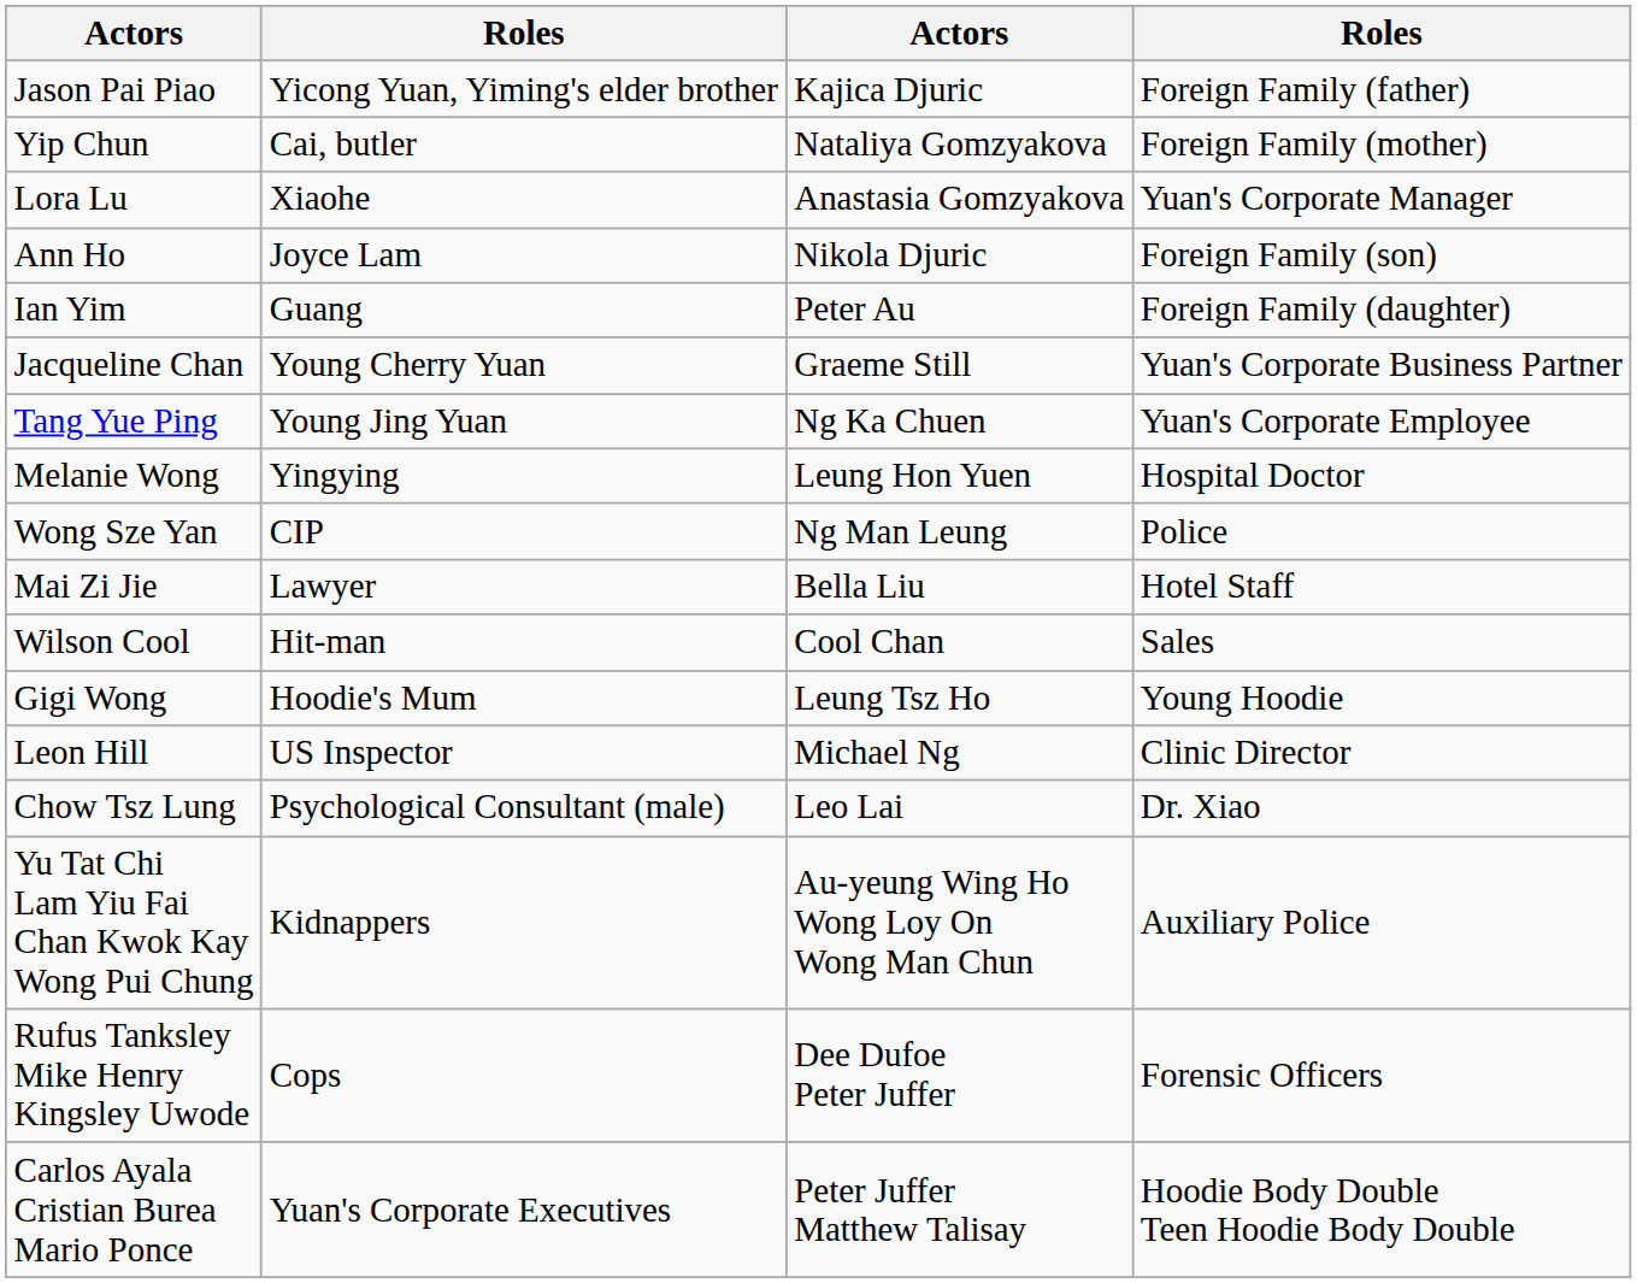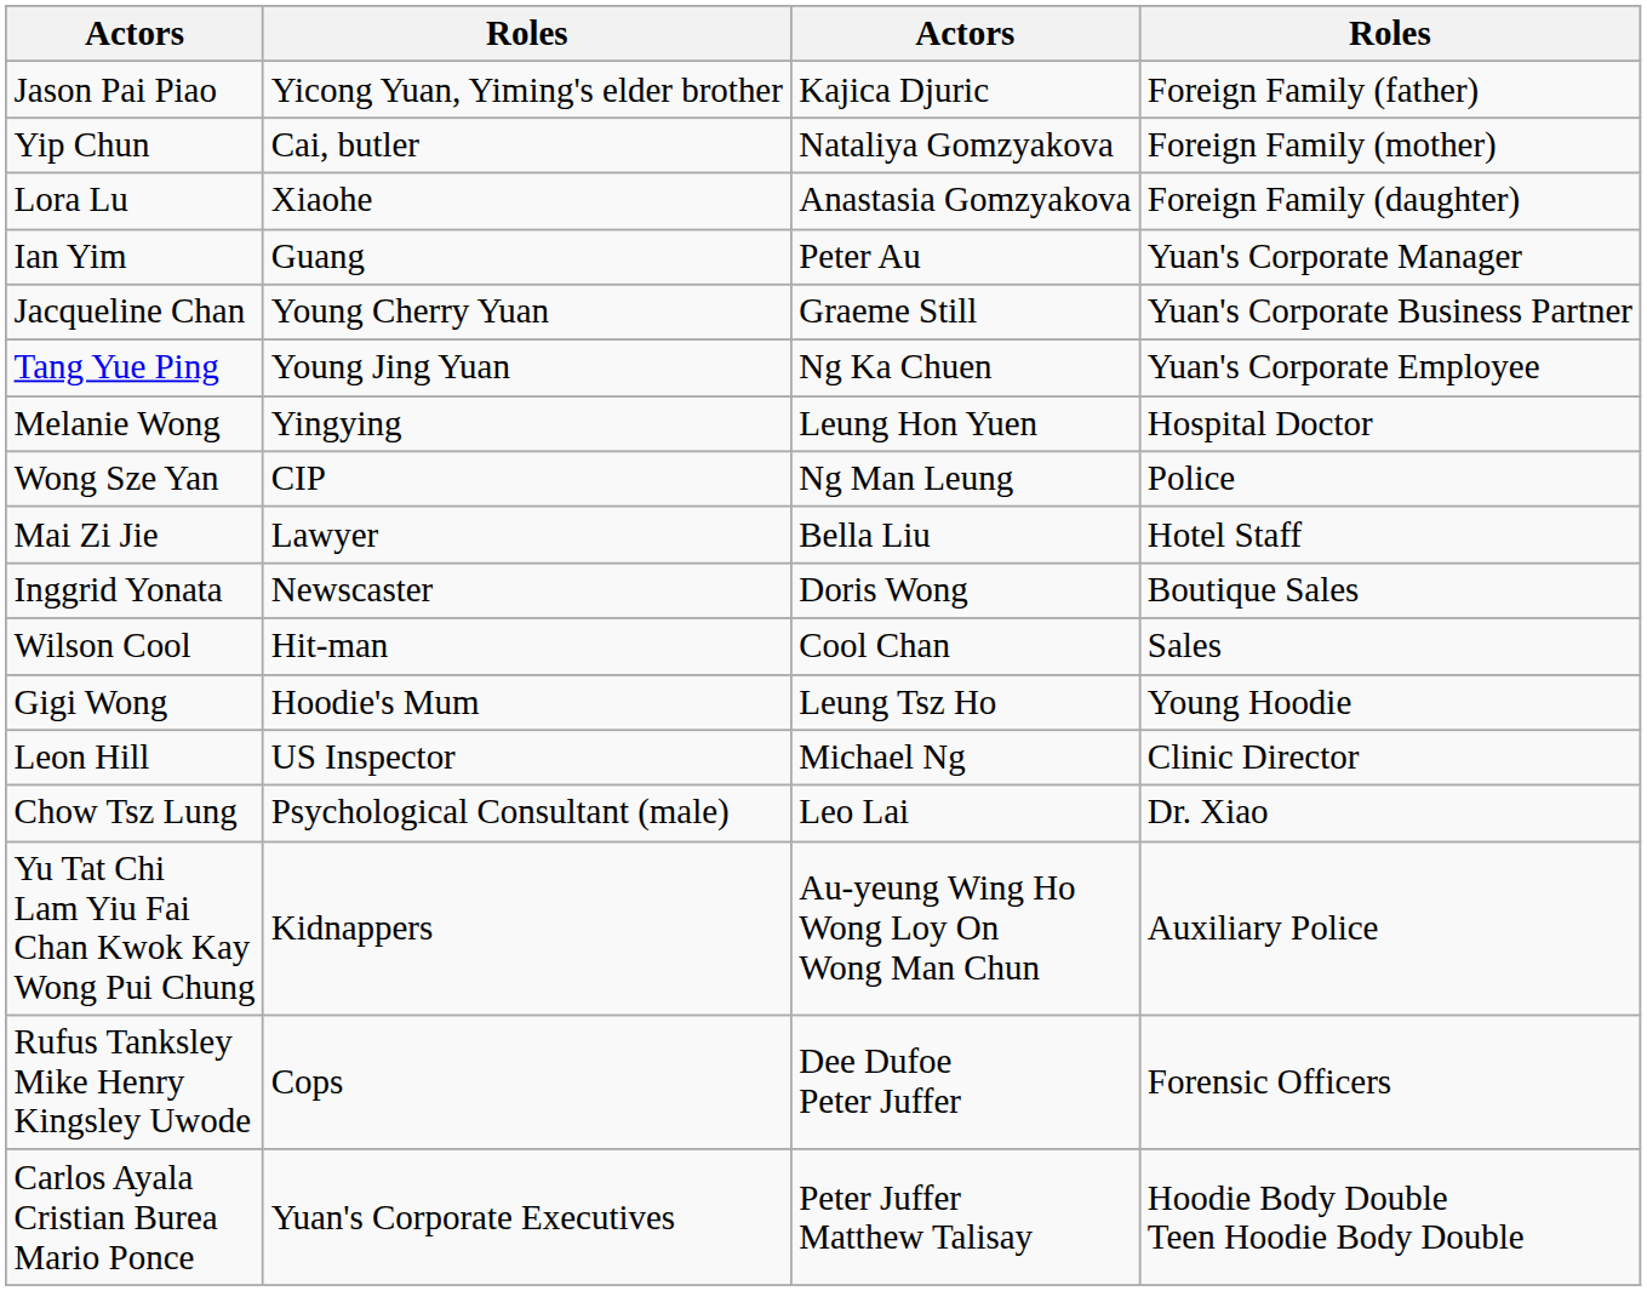 <table class=wikitable>
 <tr>
 <th>Actors</th>
 <th>Roles</th>
 <th>Actors</th>
 <th>Roles</th>
 </tr>
 <tr>
 <td>Jason Pai Piao</td>
 <td>Yicong Yuan, Yiming's elder brother</td>
 <td>Kajica Djuric</td>
 <td>Foreign Family (father)</td>
 </tr>
 <tr>
 <td>Yip Chun</td>
 <td>Cai, butler</td>
 <td>Nataliya Gomzyakova</td>
 <td>Foreign Family (mother)</td>
 </tr>
 <tr>
 <td>Lora Lu</td>
 <td>Xiaohe</td>
 <td>Anastasia Gomzyakova</td>
-<td>Yuan's Corporate Manager</td>
-</tr>
-<tr>
-<td>Ann Ho</td>
-<td>Joyce Lam</td>
-<td>Nikola Djuric</td>
-<td>Foreign Family (son)</td>
+<td>Foreign Family (daughter)</td>
 </tr>
 <tr>
 <td>Ian Yim</td>
 <td>Guang</td>
 <td>Peter Au</td>
-<td>Foreign Family (daughter)</td>
+<td>Yuan's Corporate Manager</td>
 </tr>
 <tr>
 <td>Jacqueline Chan</td>
 <td>Young Cherry Yuan</td>
 <td>Graeme Still</td>
 <td>Yuan's Corporate Business Partner</td>
 </tr>
 <tr>
 <td><a href='#'>Tang Yue Ping</a></td>
 <td>Young Jing Yuan</td>
 <td>Ng Ka Chuen</td>
 <td>Yuan's Corporate Employee</td>
 </tr>
 <tr>
 <td>Melanie Wong</td>
 <td>Yingying</td>
 <td>Leung Hon Yuen</td>
 <td>Hospital Doctor</td>
 </tr>
 <tr>
 <td>Wong Sze Yan</td>
 <td>CIP</td>
 <td>Ng Man Leung</td>
 <td>Police</td>
 </tr>
 <tr>
 <td>Mai Zi Jie</td>
 <td>Lawyer</td>
 <td>Bella Liu</td>
 <td>Hotel Staff</td>
+</tr>
+<tr>
+<td>Inggrid Yonata</td>
+<td>Newscaster</td>
+<td>Doris Wong</td>
+<td>Boutique Sales</td>
 </tr>
 <tr>
 <td>Wilson Cool</td>
 <td>Hit-man</td>
 <td>Cool Chan</td>
 <td>Sales</td>
 </tr>
 <tr>
 <td>Gigi Wong</td>
 <td>Hoodie's Mum</td>
 <td>Leung Tsz Ho</td>
 <td>Young Hoodie</td>
 </tr>
 <tr>
 <td>Leon Hill</td>
 <td>US Inspector</td>
 <td>Michael Ng</td>
 <td>Clinic Director</td>
 </tr>
 <tr>
 <td>Chow Tsz Lung</td>
 <td>Psychological Consultant (male)</td>
 <td>Leo Lai</td>
 <td>Dr. Xiao</td>
 </tr>
 <tr>
 <td>Yu Tat Chi<br>Lam Yiu Fai<br>Chan Kwok Kay<br>Wong Pui Chung</td>
 <td>Kidnappers</td>
 <td>Au-yeung Wing Ho<br>Wong Loy On<br>Wong Man Chun</td>
 <td>Auxiliary Police</td>
 </tr>
 <tr>
 <td>Rufus Tanksley<br>Mike Henry<br>Kingsley Uwode</td>
 <td>Cops</td>
 <td>Dee Dufoe<br>Peter Juffer</td>
 <td>Forensic Officers</td>
 </tr>
 <tr>
 <td>Carlos Ayala<br>Cristian Burea<br>Mario Ponce</td>
 <td>Yuan's Corporate Executives</td>
 <td>Peter Juffer<br>Matthew Talisay</td>
 <td>Hoodie Body Double<br>Teen Hoodie Body Double</td>
 </tr>
 </table>
